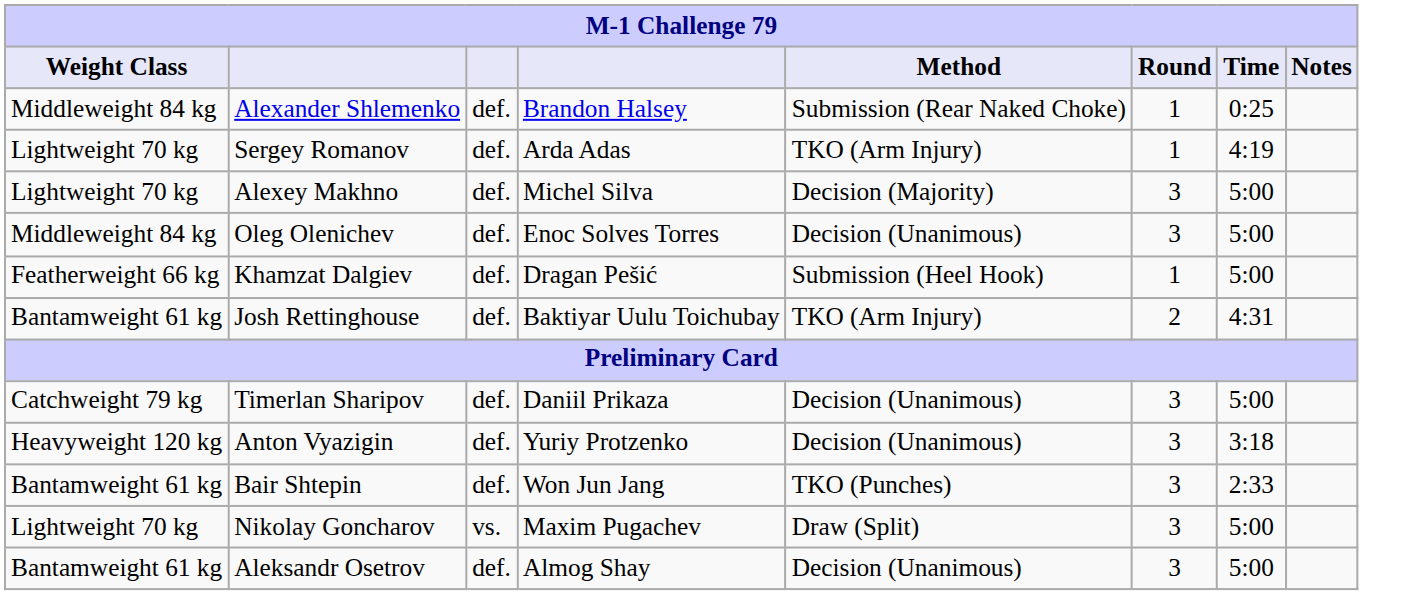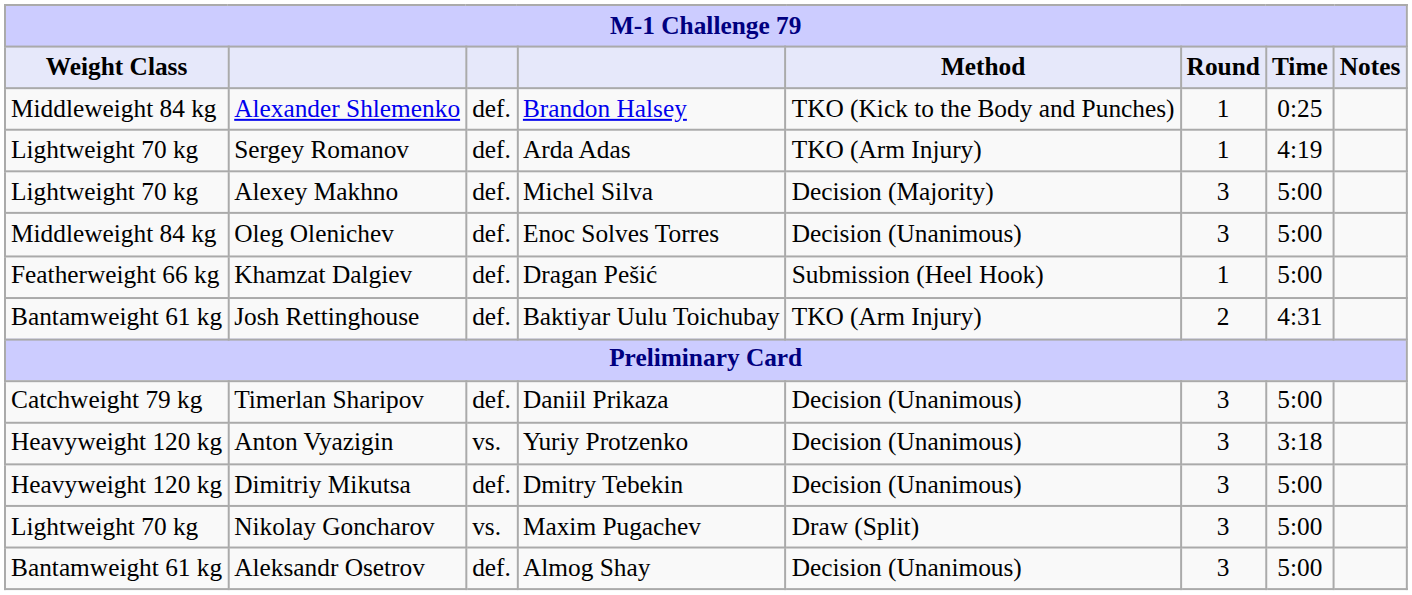 <table class="wikitable" style="font-size: 80%;">
 <tr>
 <th colspan="8" style="background-color: #ccf; color: #000080; text-align: center;"><strong>M-1 Challenge 79</strong></th>
 </tr>
 <tr>
 <th colspan="1" style="background-color: #E6E8FA; color: #000000; text-align: center;">Weight Class</th>
 <th colspan="1" style="background-color: #E6E8FA; color: #000000; text-align: center;"></th>
 <th colspan="1" style="background-color: #E6E8FA; color: #000000; text-align: center;"></th>
 <th colspan="1" style="background-color: #E6E8FA; color: #000000; text-align: center;"></th>
 <th colspan="1" style="background-color: #E6E8FA; color: #000000; text-align: center;">Method</th>
 <th colspan="1" style="background-color: #E6E8FA; color: #000000; text-align: center;">Round</th>
 <th colspan="1" style="background-color: #E6E8FA; color: #000000; text-align: center;">Time</th>
 <th colspan="1" style="background-color: #E6E8FA; color: #000000; text-align: center;">Notes</th>
 </tr>
 <tr>
 <td>Middleweight 84 kg</td>
 <td> <a href='#'>Alexander Shlemenko</a></td>
 <td>def.</td>
 <td> <a href='#'>Brandon Halsey</a></td>
-<td>Submission (Rear Naked Choke)</td>
+<td>TKO (Kick to the Body and Punches)</td>
 <td align=center>1</td>
 <td align=center>0:25</td>
 <td></td>
 </tr>
 <tr>
 <td>Lightweight 70 kg</td>
 <td> Sergey Romanov</td>
 <td>def.</td>
 <td> Arda Adas</td>
 <td>TKO (Arm Injury)</td>
 <td align=center>1</td>
 <td align=center>4:19</td>
 <td></td>
 </tr>
 <tr>
 <td>Lightweight 70 kg</td>
 <td> Alexey Makhno</td>
 <td>def.</td>
 <td> Michel Silva</td>
 <td>Decision (Majority)</td>
 <td align=center>3</td>
 <td align=center>5:00</td>
 <td></td>
 </tr>
 <tr>
 <td>Middleweight 84 kg</td>
 <td> Oleg Olenichev</td>
 <td>def.</td>
 <td> Enoc Solves Torres</td>
 <td>Decision (Unanimous)</td>
 <td align=center>3</td>
 <td align=center>5:00</td>
 <td></td>
 </tr>
 <tr>
 <td>Featherweight 66 kg</td>
 <td> Khamzat Dalgiev</td>
 <td>def.</td>
 <td> Dragan Pešić</td>
 <td>Submission (Heel Hook)</td>
 <td align=center>1</td>
 <td align=center>5:00</td>
 <td></td>
 </tr>
 <tr>
 <td>Bantamweight 61 kg</td>
 <td> Josh Rettinghouse</td>
 <td>def.</td>
 <td> Baktiyar Uulu Toichubay</td>
 <td>TKO (Arm Injury)</td>
 <td align=center>2</td>
 <td align=center>4:31</td>
 <td></td>
 </tr>
 <tr>
 <th colspan="8" style="background-color: #ccf; color: #000080; text-align: center;"><strong>Preliminary Card</strong></th>
 </tr>
 <tr>
 <td>Catchweight 79 kg</td>
 <td> Timerlan Sharipov</td>
 <td>def.</td>
 <td> Daniil Prikaza</td>
 <td>Decision (Unanimous)</td>
 <td align=center>3</td>
 <td align=center>5:00</td>
 <td></td>
 </tr>
 <tr>
 <td>Heavyweight 120 kg</td>
 <td> Anton Vyazigin</td>
-<td>def.</td>
+<td>vs.</td>
 <td> Yuriy Protzenko</td>
 <td>Decision (Unanimous)</td>
 <td align=center>3</td>
 <td align=center>3:18</td>
 <td></td>
 </tr>
 <tr>
-<td>Bantamweight 61 kg</td>
-<td> Bair Shtepin</td>
+<td>Heavyweight 120 kg</td>
+<td> Dimitriy Mikutsa</td>
 <td>def.</td>
-<td> Won Jun Jang</td>
-<td>TKO (Punches)</td>
+<td> Dmitry Tebekin</td>
+<td>Decision (Unanimous)</td>
 <td align=center>3</td>
-<td align=center>2:33</td>
+<td align=center>5:00</td>
 <td></td>
 </tr>
 <tr>
 <td>Lightweight 70 kg</td>
 <td> Nikolay Goncharov</td>
 <td>vs.</td>
 <td> Maxim Pugachev</td>
 <td>Draw (Split)</td>
 <td align=center>3</td>
 <td align=center>5:00</td>
 <td></td>
 </tr>
 <tr>
 <td>Bantamweight 61 kg</td>
 <td> Aleksandr Osetrov</td>
 <td>def.</td>
 <td> Almog Shay</td>
 <td>Decision (Unanimous)</td>
 <td align=center>3</td>
 <td align=center>5:00</td>
 <td></td>
 </tr>
 </table>
